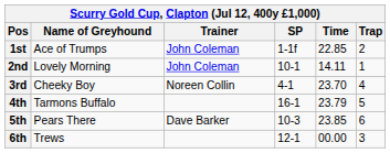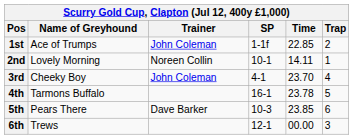 <table class="wikitable">
 <tr>
 <th colspan="6"><a href='#'>Scurry Gold Cup</a>, <a href='#'>Clapton</a> (Jul 12, 400y £1,000)</th>
 </tr>
 <tr>
 <th width=30>Pos</th>
 <th width=180>Name of Greyhound</th>
 <th width=150>Trainer</th>
 <th width=50>SP</th>
 <th width=50>Time</th>
 <th width=30>Trap</th>
 </tr>
 <tr>
 <th>1st</th>
 <td>Ace of Trumps</td>
 <td><a href='#'>John Coleman</a></td>
 <td>1-1f</td>
 <td>22.85</td>
 <td>2</td>
 </tr>
 <tr>
 <th>2nd</th>
 <td>Lovely Morning</td>
-<td><a href='#'>John Coleman</a></td>
+<td>Noreen Collin</td>
 <td>10-1</td>
 <td>14.11</td>
 <td>1</td>
 </tr>
 <tr>
 <th>3rd</th>
 <td>Cheeky Boy</td>
-<td>Noreen Collin</td>
+<td><a href='#'>John Coleman</a></td>
 <td>4-1</td>
 <td>23.70</td>
 <td>4</td>
 </tr>
 <tr>
 <th>4th</th>
 <td>Tarmons Buffalo</td>
 <td></td>
 <td>16-1</td>
-<td>23.79</td>
+<td>23.78</td>
 <td>5</td>
 </tr>
 <tr>
 <th>5th</th>
 <td>Pears There</td>
 <td>Dave Barker</td>
 <td>10-3</td>
 <td>23.85</td>
 <td>6</td>
 </tr>
 <tr>
 <th>6th</th>
 <td>Trews</td>
 <td></td>
 <td>12-1</td>
 <td>00.00</td>
 <td>3</td>
 </tr>
 </table>
